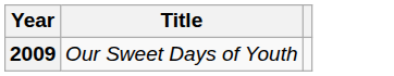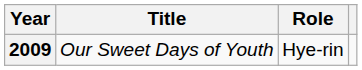 <table class="wikitable plainrowheaders sortable">
 <tr>
 <th scope="col">Year</th>
 <th scope="col">Title</th>
+<th scope="col">Role</th>
 <th scope="col" class="unsortable"></th>
 </tr>
 <tr>
 <th scope="row">2009</th>
 <td><em>Our Sweet Days of Youth</em> </td>
+<td>Hye-rin</td>
 <td style="text-align:center"></td>
 </tr>
 </table>
